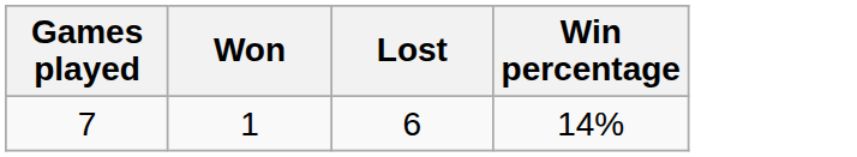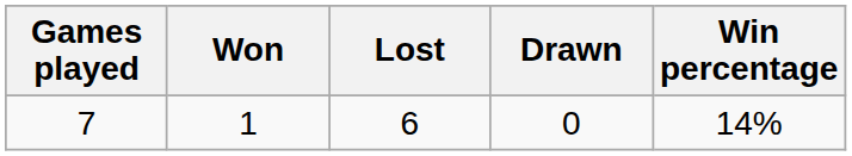 <table class="wikitable" style="text-align:center">
 <tr>
 <th width="70">Games played</th>
 <th width="70">Won</th>
 <th width="70">Lost</th>
+<th width="70">Drawn</th>
 <th width="70">Win percentage</th>
 </tr>
 <tr>
 <td>7</td>
 <td>1</td>
 <td>6</td>
+<td>0</td>
 <td>14%</td>
 </tr>
 </table>
